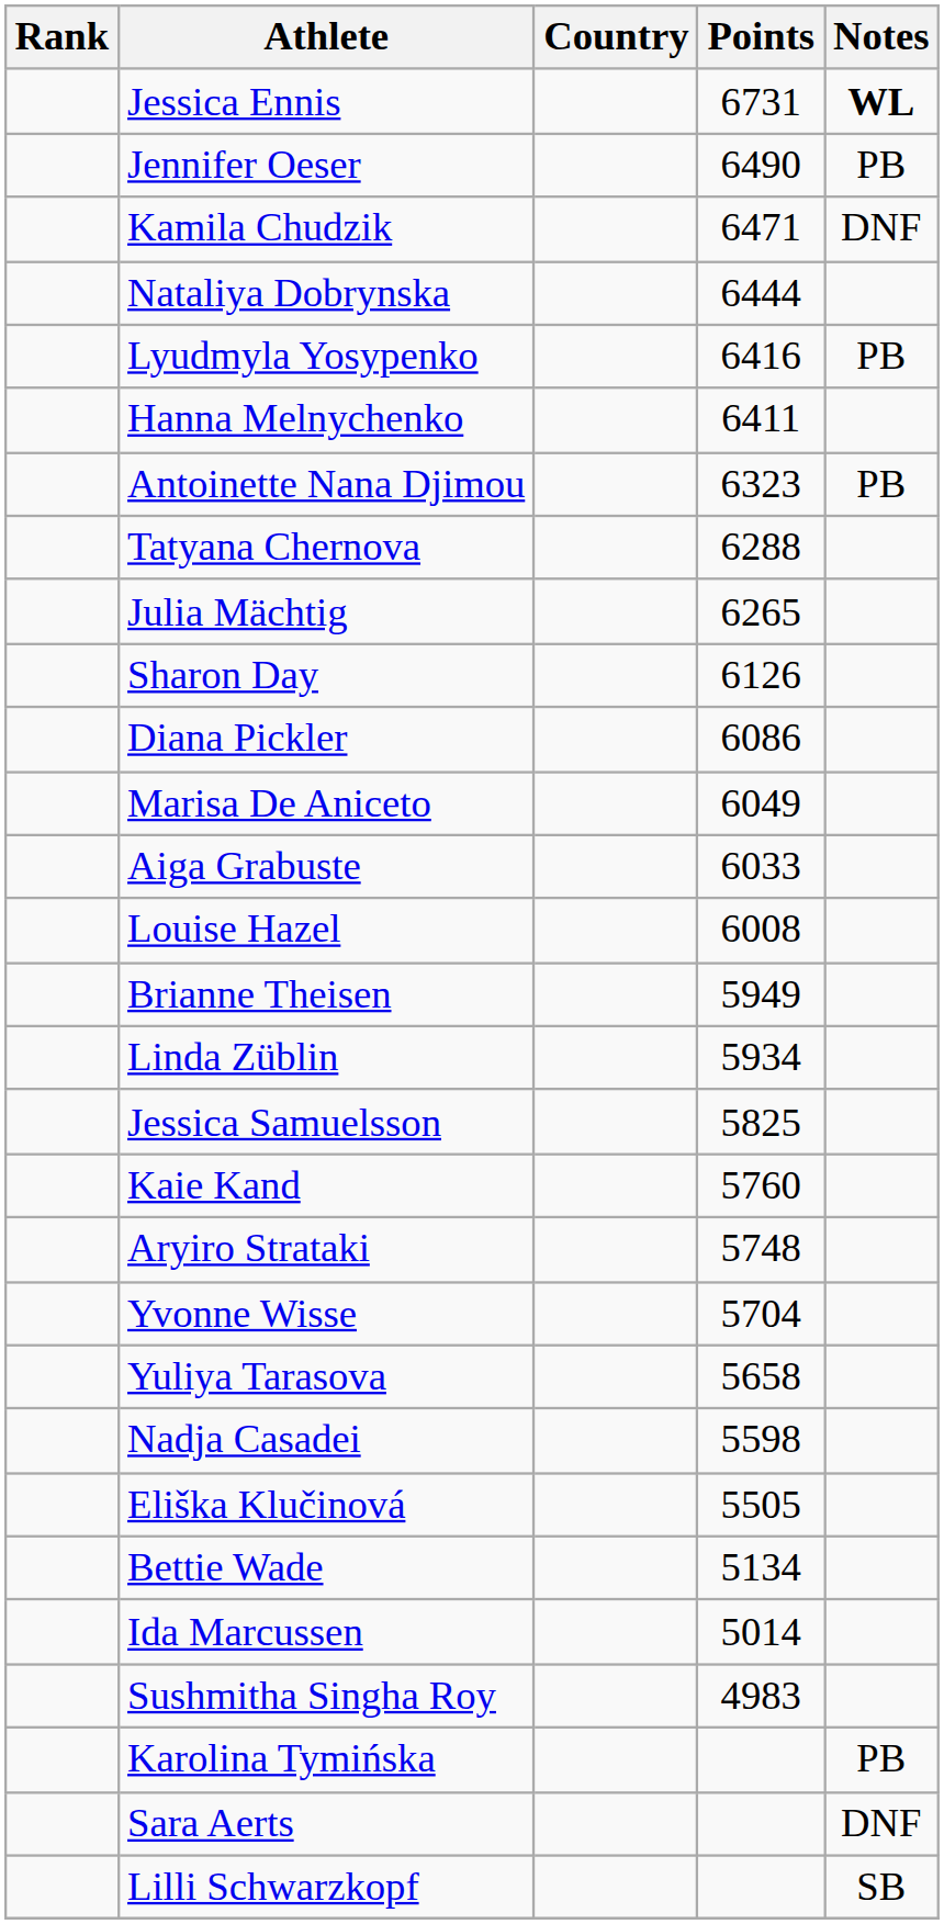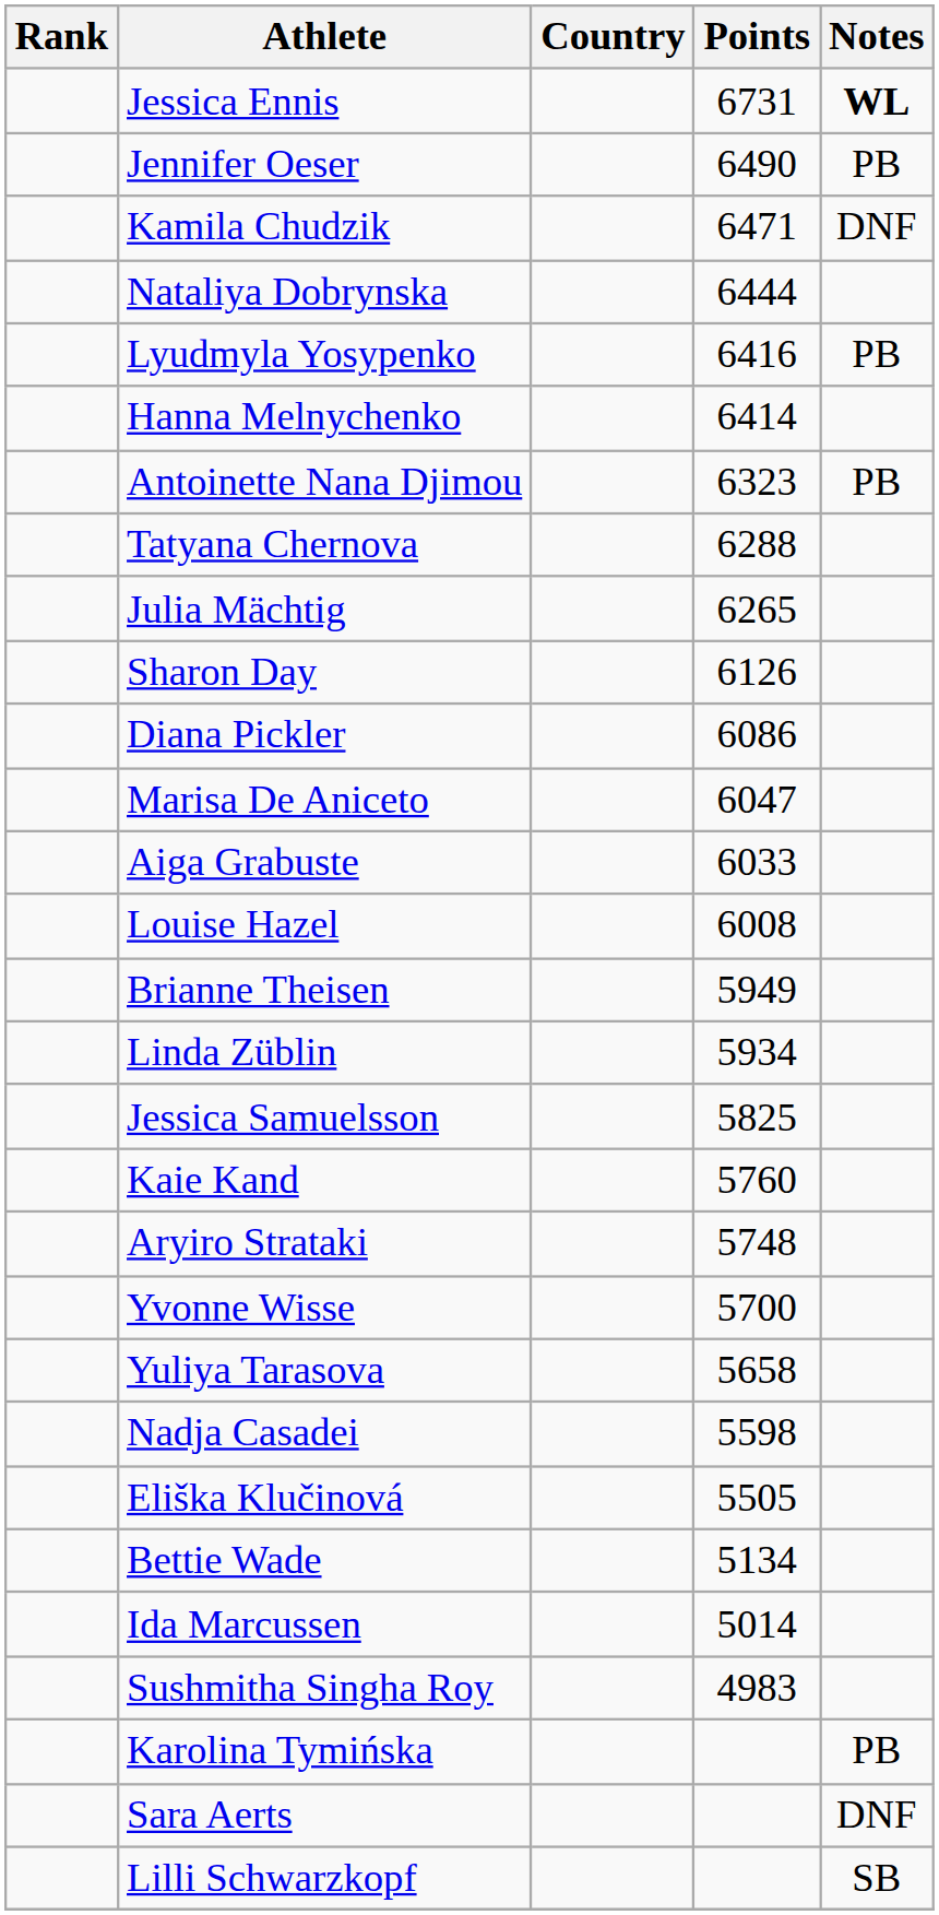 <table class="wikitable sortable" style="text-align:center">
 <tr>
 <th>Rank</th>
 <th>Athlete</th>
 <th>Country</th>
 <th>Points</th>
 <th>Notes</th>
 </tr>
 <tr>
 <td></td>
 <td align=left><a href='#'>Jessica Ennis</a></td>
 <td align=left></td>
 <td>6731</td>
 <td><strong>WL</strong></td>
 </tr>
 <tr>
 <td></td>
 <td align=left><a href='#'>Jennifer Oeser</a></td>
 <td align=left></td>
 <td>6490</td>
 <td>PB</td>
 </tr>
 <tr>
 <td></td>
 <td align=left><a href='#'>Kamila Chudzik</a></td>
 <td align=left></td>
 <td>6471</td>
 <td>DNF</td>
 </tr>
 <tr>
 <td></td>
 <td align=left><a href='#'>Nataliya Dobrynska</a></td>
 <td align=left></td>
 <td>6444</td>
 <td></td>
 </tr>
 <tr>
 <td></td>
 <td align=left><a href='#'>Lyudmyla Yosypenko</a></td>
 <td align=left></td>
 <td>6416</td>
 <td>PB</td>
 </tr>
 <tr>
 <td></td>
 <td align=left><a href='#'>Hanna Melnychenko</a></td>
 <td align=left></td>
-<td>6411</td>
+<td>6414</td>
 <td></td>
 </tr>
 <tr>
 <td></td>
 <td align=left><a href='#'>Antoinette Nana Djimou</a></td>
 <td align=left></td>
 <td>6323</td>
 <td>PB</td>
 </tr>
 <tr>
 <td></td>
 <td align=left><a href='#'>Tatyana Chernova</a></td>
 <td align=left></td>
 <td>6288</td>
 <td></td>
 </tr>
 <tr>
 <td></td>
 <td align=left><a href='#'>Julia Mächtig</a></td>
 <td align=left></td>
 <td>6265</td>
 <td></td>
 </tr>
 <tr>
 <td></td>
 <td align=left><a href='#'>Sharon Day</a></td>
 <td align=left></td>
 <td>6126</td>
 <td></td>
 </tr>
 <tr>
 <td></td>
 <td align=left><a href='#'>Diana Pickler</a></td>
 <td align=left></td>
 <td>6086</td>
 <td></td>
 </tr>
 <tr>
 <td></td>
 <td align=left><a href='#'>Marisa De Aniceto</a></td>
 <td align=left></td>
-<td>6049</td>
+<td>6047</td>
 <td></td>
 </tr>
 <tr>
 <td></td>
 <td align=left><a href='#'>Aiga Grabuste</a></td>
 <td align=left></td>
 <td>6033</td>
 <td></td>
 </tr>
 <tr>
 <td></td>
 <td align=left><a href='#'>Louise Hazel</a></td>
 <td align=left></td>
 <td>6008</td>
 <td></td>
 </tr>
 <tr>
 <td></td>
 <td align=left><a href='#'>Brianne Theisen</a></td>
 <td align=left></td>
 <td>5949</td>
 <td></td>
 </tr>
 <tr>
 <td></td>
 <td align=left><a href='#'>Linda Züblin</a></td>
 <td align=left></td>
 <td>5934</td>
 <td></td>
 </tr>
 <tr>
 <td></td>
 <td align=left><a href='#'>Jessica Samuelsson</a></td>
 <td align=left></td>
 <td>5825</td>
 <td></td>
 </tr>
 <tr>
 <td></td>
 <td align=left><a href='#'>Kaie Kand</a></td>
 <td align=left></td>
 <td>5760</td>
 <td></td>
 </tr>
 <tr>
 <td></td>
 <td align=left><a href='#'>Aryiro Strataki</a></td>
 <td align=left></td>
 <td>5748</td>
 <td></td>
 </tr>
 <tr>
 <td></td>
 <td align=left><a href='#'>Yvonne Wisse</a></td>
 <td align=left></td>
-<td>5704</td>
+<td>5700</td>
 <td></td>
 </tr>
 <tr>
 <td></td>
 <td align=left><a href='#'>Yuliya Tarasova</a></td>
 <td align=left></td>
 <td>5658</td>
 <td></td>
 </tr>
 <tr>
 <td></td>
 <td align=left><a href='#'>Nadja Casadei</a></td>
 <td align=left></td>
 <td>5598</td>
 <td></td>
 </tr>
 <tr>
 <td></td>
 <td align=left><a href='#'>Eliška Klučinová</a></td>
 <td align=left></td>
 <td>5505</td>
 <td></td>
 </tr>
 <tr>
 <td></td>
 <td align=left><a href='#'>Bettie Wade</a></td>
 <td align=left></td>
 <td>5134</td>
 <td></td>
 </tr>
 <tr>
 <td></td>
 <td align=left><a href='#'>Ida Marcussen</a></td>
 <td align=left></td>
 <td>5014</td>
 <td></td>
 </tr>
 <tr>
 <td></td>
 <td align=left><a href='#'>Sushmitha Singha Roy</a></td>
 <td align=left></td>
 <td>4983</td>
 <td></td>
 </tr>
 <tr>
 <td></td>
 <td align=left><a href='#'>Karolina Tymińska</a></td>
 <td align=left></td>
 <td></td>
 <td>PB</td>
 </tr>
 <tr>
 <td></td>
 <td align=left><a href='#'>Sara Aerts</a></td>
 <td align=left></td>
 <td></td>
 <td>DNF</td>
 </tr>
 <tr>
 <td></td>
 <td align=left><a href='#'>Lilli Schwarzkopf</a></td>
 <td align=left></td>
 <td></td>
 <td>SB</td>
 </tr>
 <tr>
 </tr>
 </table>
